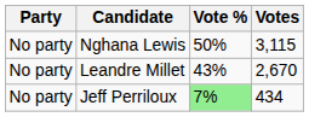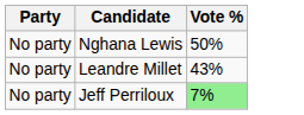 <table class="wikitable">
 <tr>
 <th>Party</th>
 <th>Candidate</th>
 <th>Vote %</th>
-<th>Votes</th>
 </tr>
 <tr>
 <td>No party</td>
 <td>Nghana Lewis</td>
 <td>50%</td>
-<td>3,115</td>
 </tr>
 <tr>
 <td>No party</td>
 <td>Leandre Millet</td>
 <td>43%</td>
-<td>2,670</td>
 </tr>
 <tr>
 <td>No party</td>
 <td>Jeff Perriloux</td>
 <td style="background: lightgreen;">7%</td>
-<td>434</td>
 </tr>
 </table>
